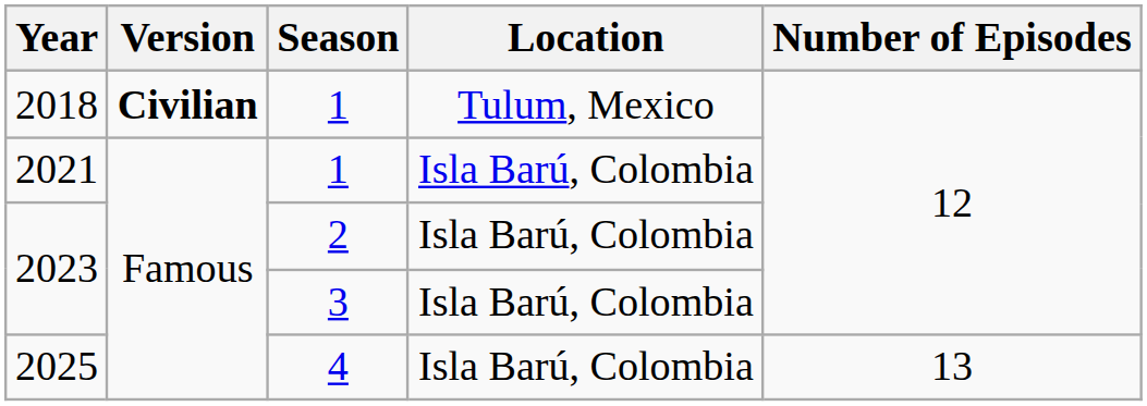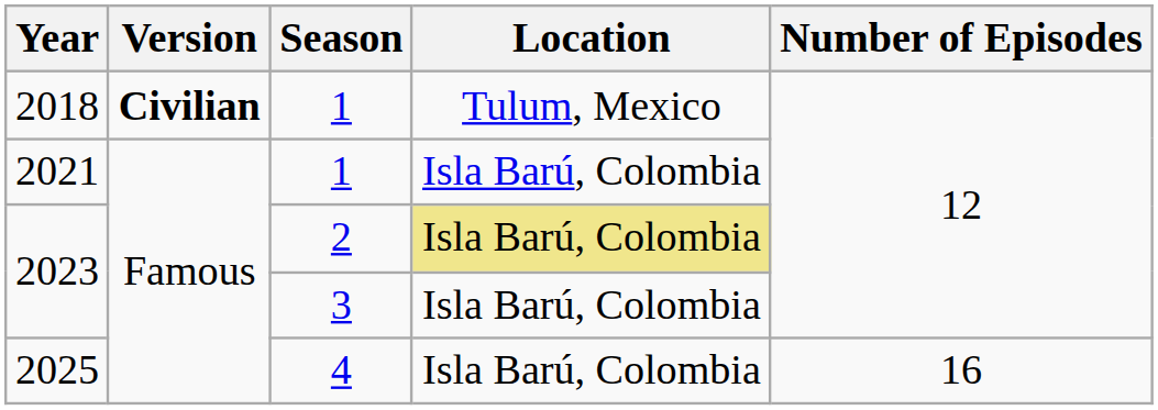 <table class="wikitable">
 <tr>
 <th>Year</th>
 <th>Version</th>
 <th>Season</th>
 <th>Location</th>
 <th>Number of Episodes</th>
 </tr>
 <tr>
 <td>2018</td>
 <td style="text-align:center;"><strong>Civilian</strong></td>
 <td style="text-align:center;"><a href='#'>1</a></td>
 <td style="text-align:center;"><a href='#'>Tulum</a>, Mexico</td>
 <td rowspan="4" style="text-align:center;">12</td>
 </tr>
 <tr>
 <td>2021</td>
 <td rowspan="4" style="text-align:center;">Famous</td>
 <td style="text-align:center;"><a href='#'>1</a></td>
 <td><a href='#'>Isla Barú</a>, Colombia</td>
 </tr>
 <tr>
 <td rowspan="2" style="text-align:center;">2023</td>
 <td style="text-align:center;"><a href='#'>2</a></td>
-<td>Isla Barú, Colombia</td>
+<td style="background: khaki;">Isla Barú, Colombia</td>
 </tr>
 <tr>
 <td style="text-align:center;"><a href='#'>3</a></td>
 <td>Isla Barú, Colombia</td>
 </tr>
 <tr>
 <td style="text-align:center;">2025</td>
 <td style="text-align:center;"><a href='#'>4</a></td>
 <td>Isla Barú, Colombia</td>
-<td style="text-align:center;">13</td>
+<td style="text-align:center;">16</td>
 </tr>
 </table>
